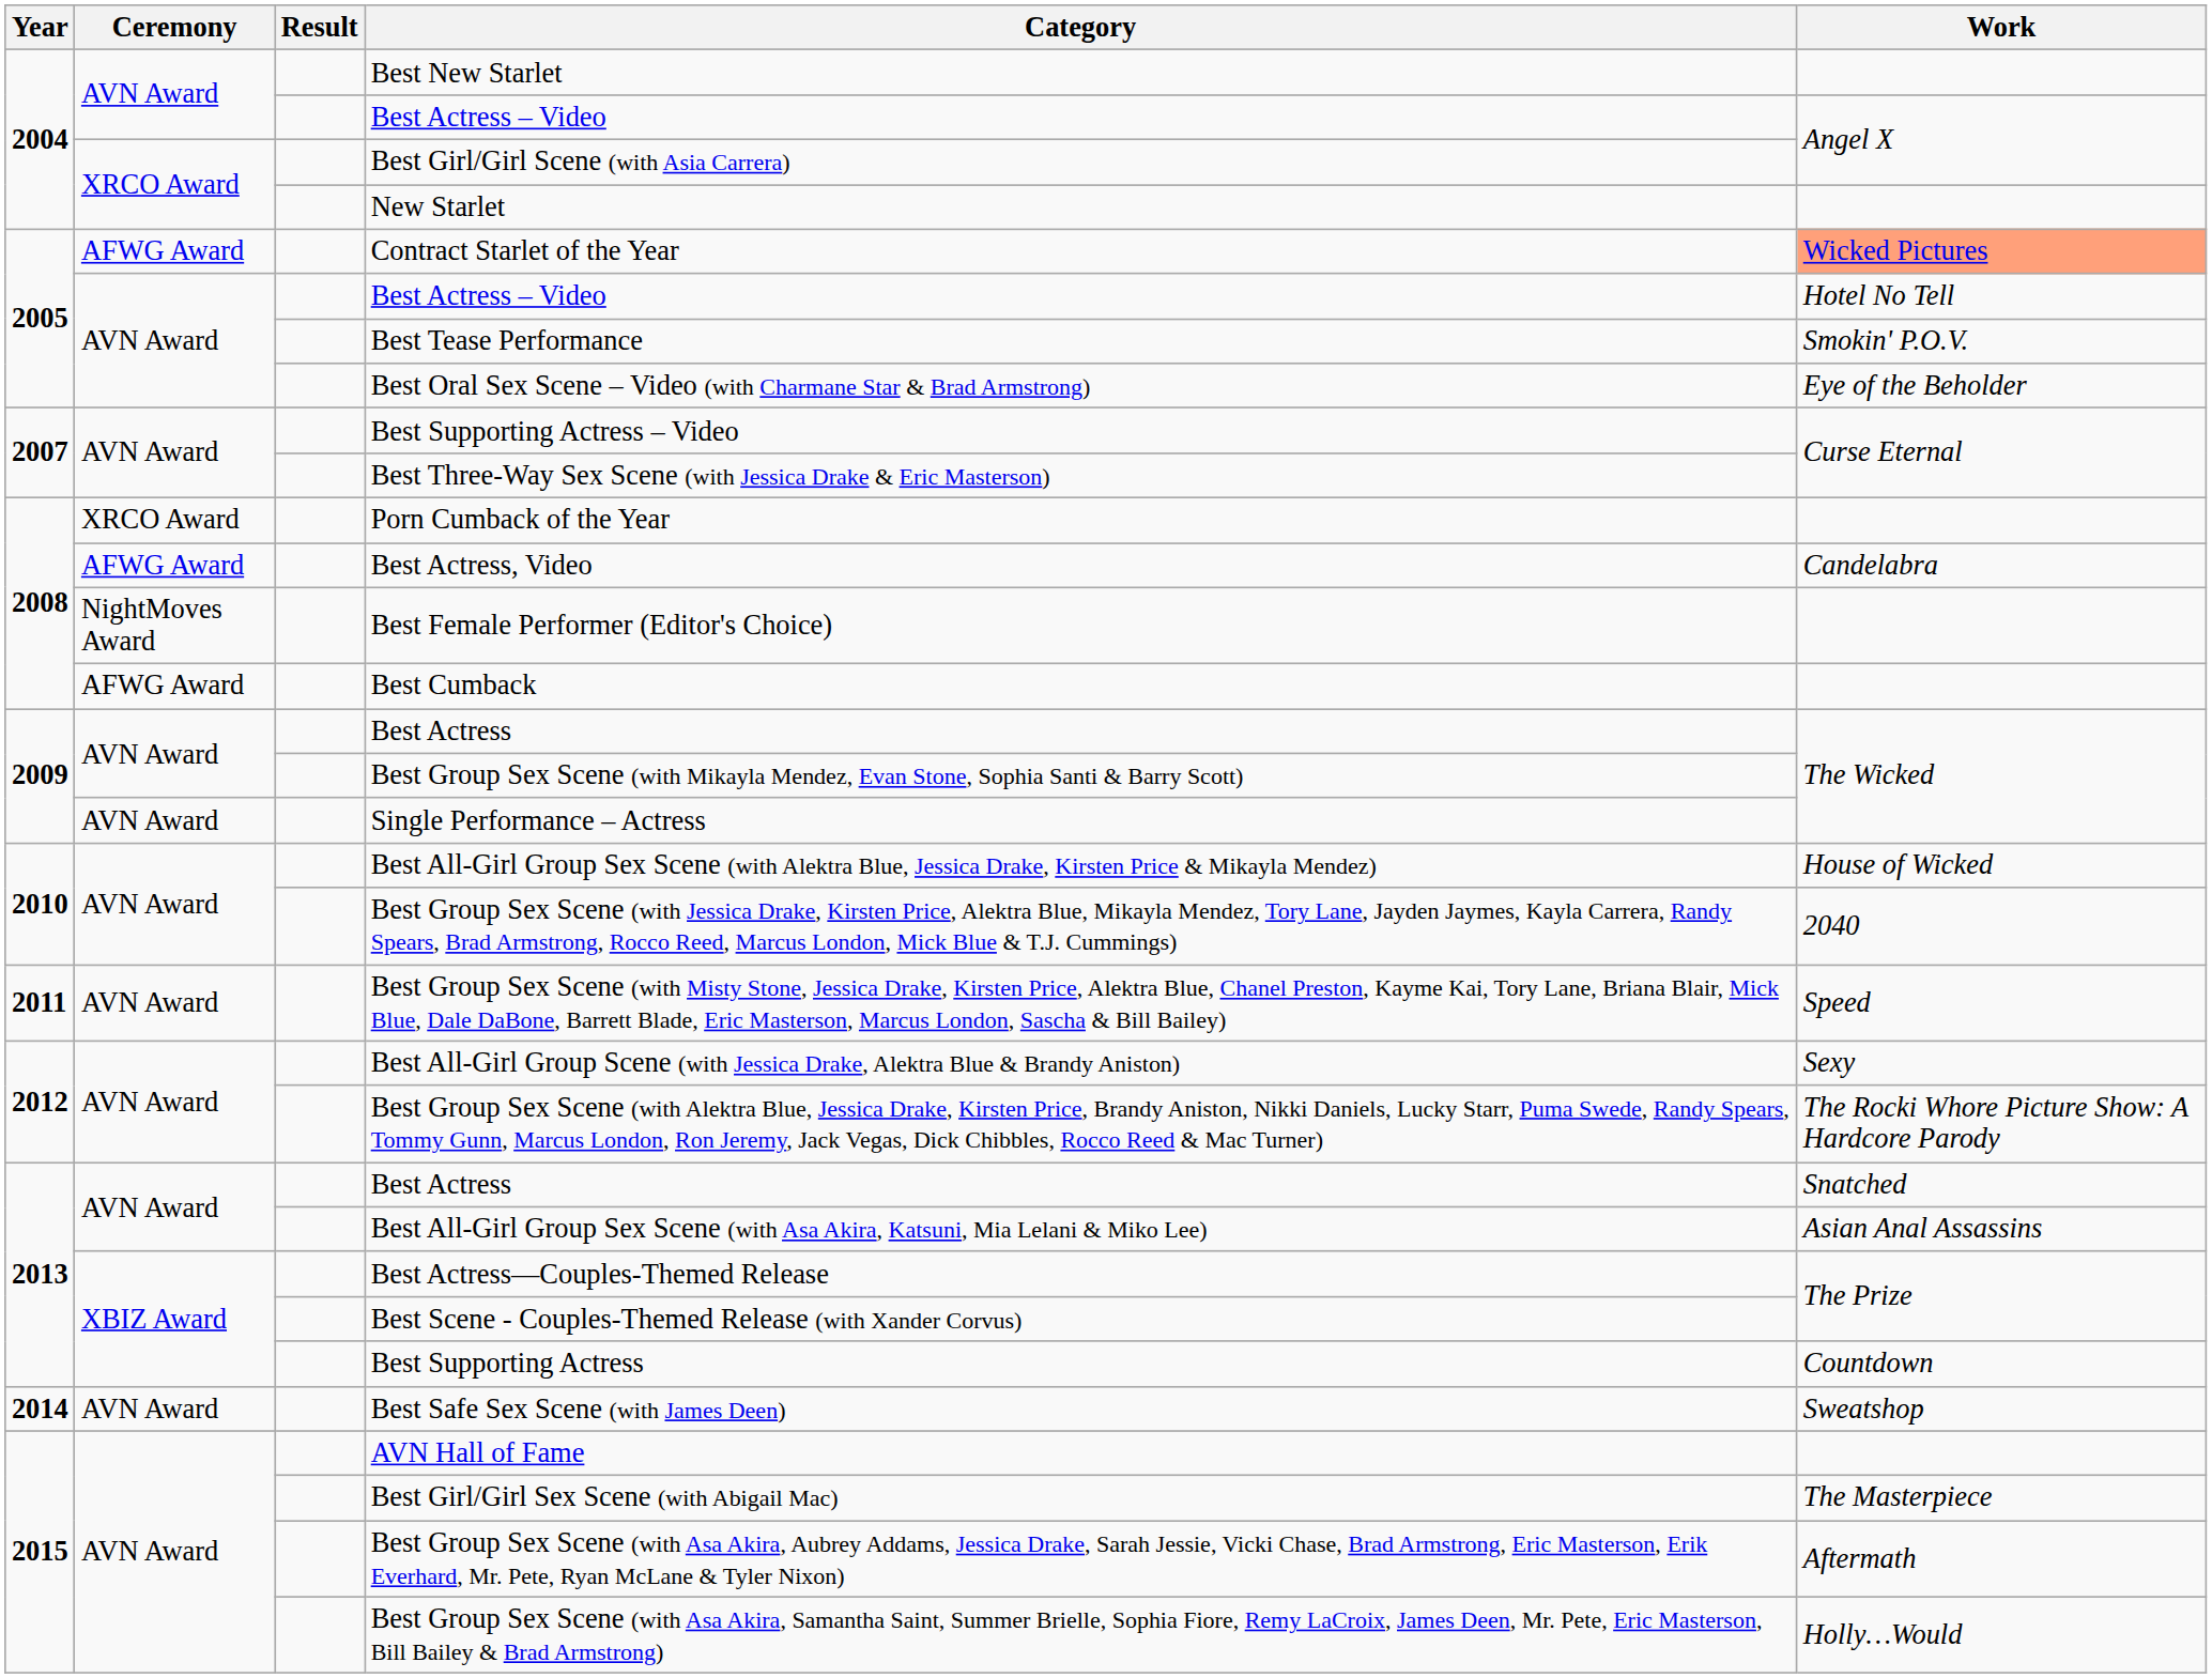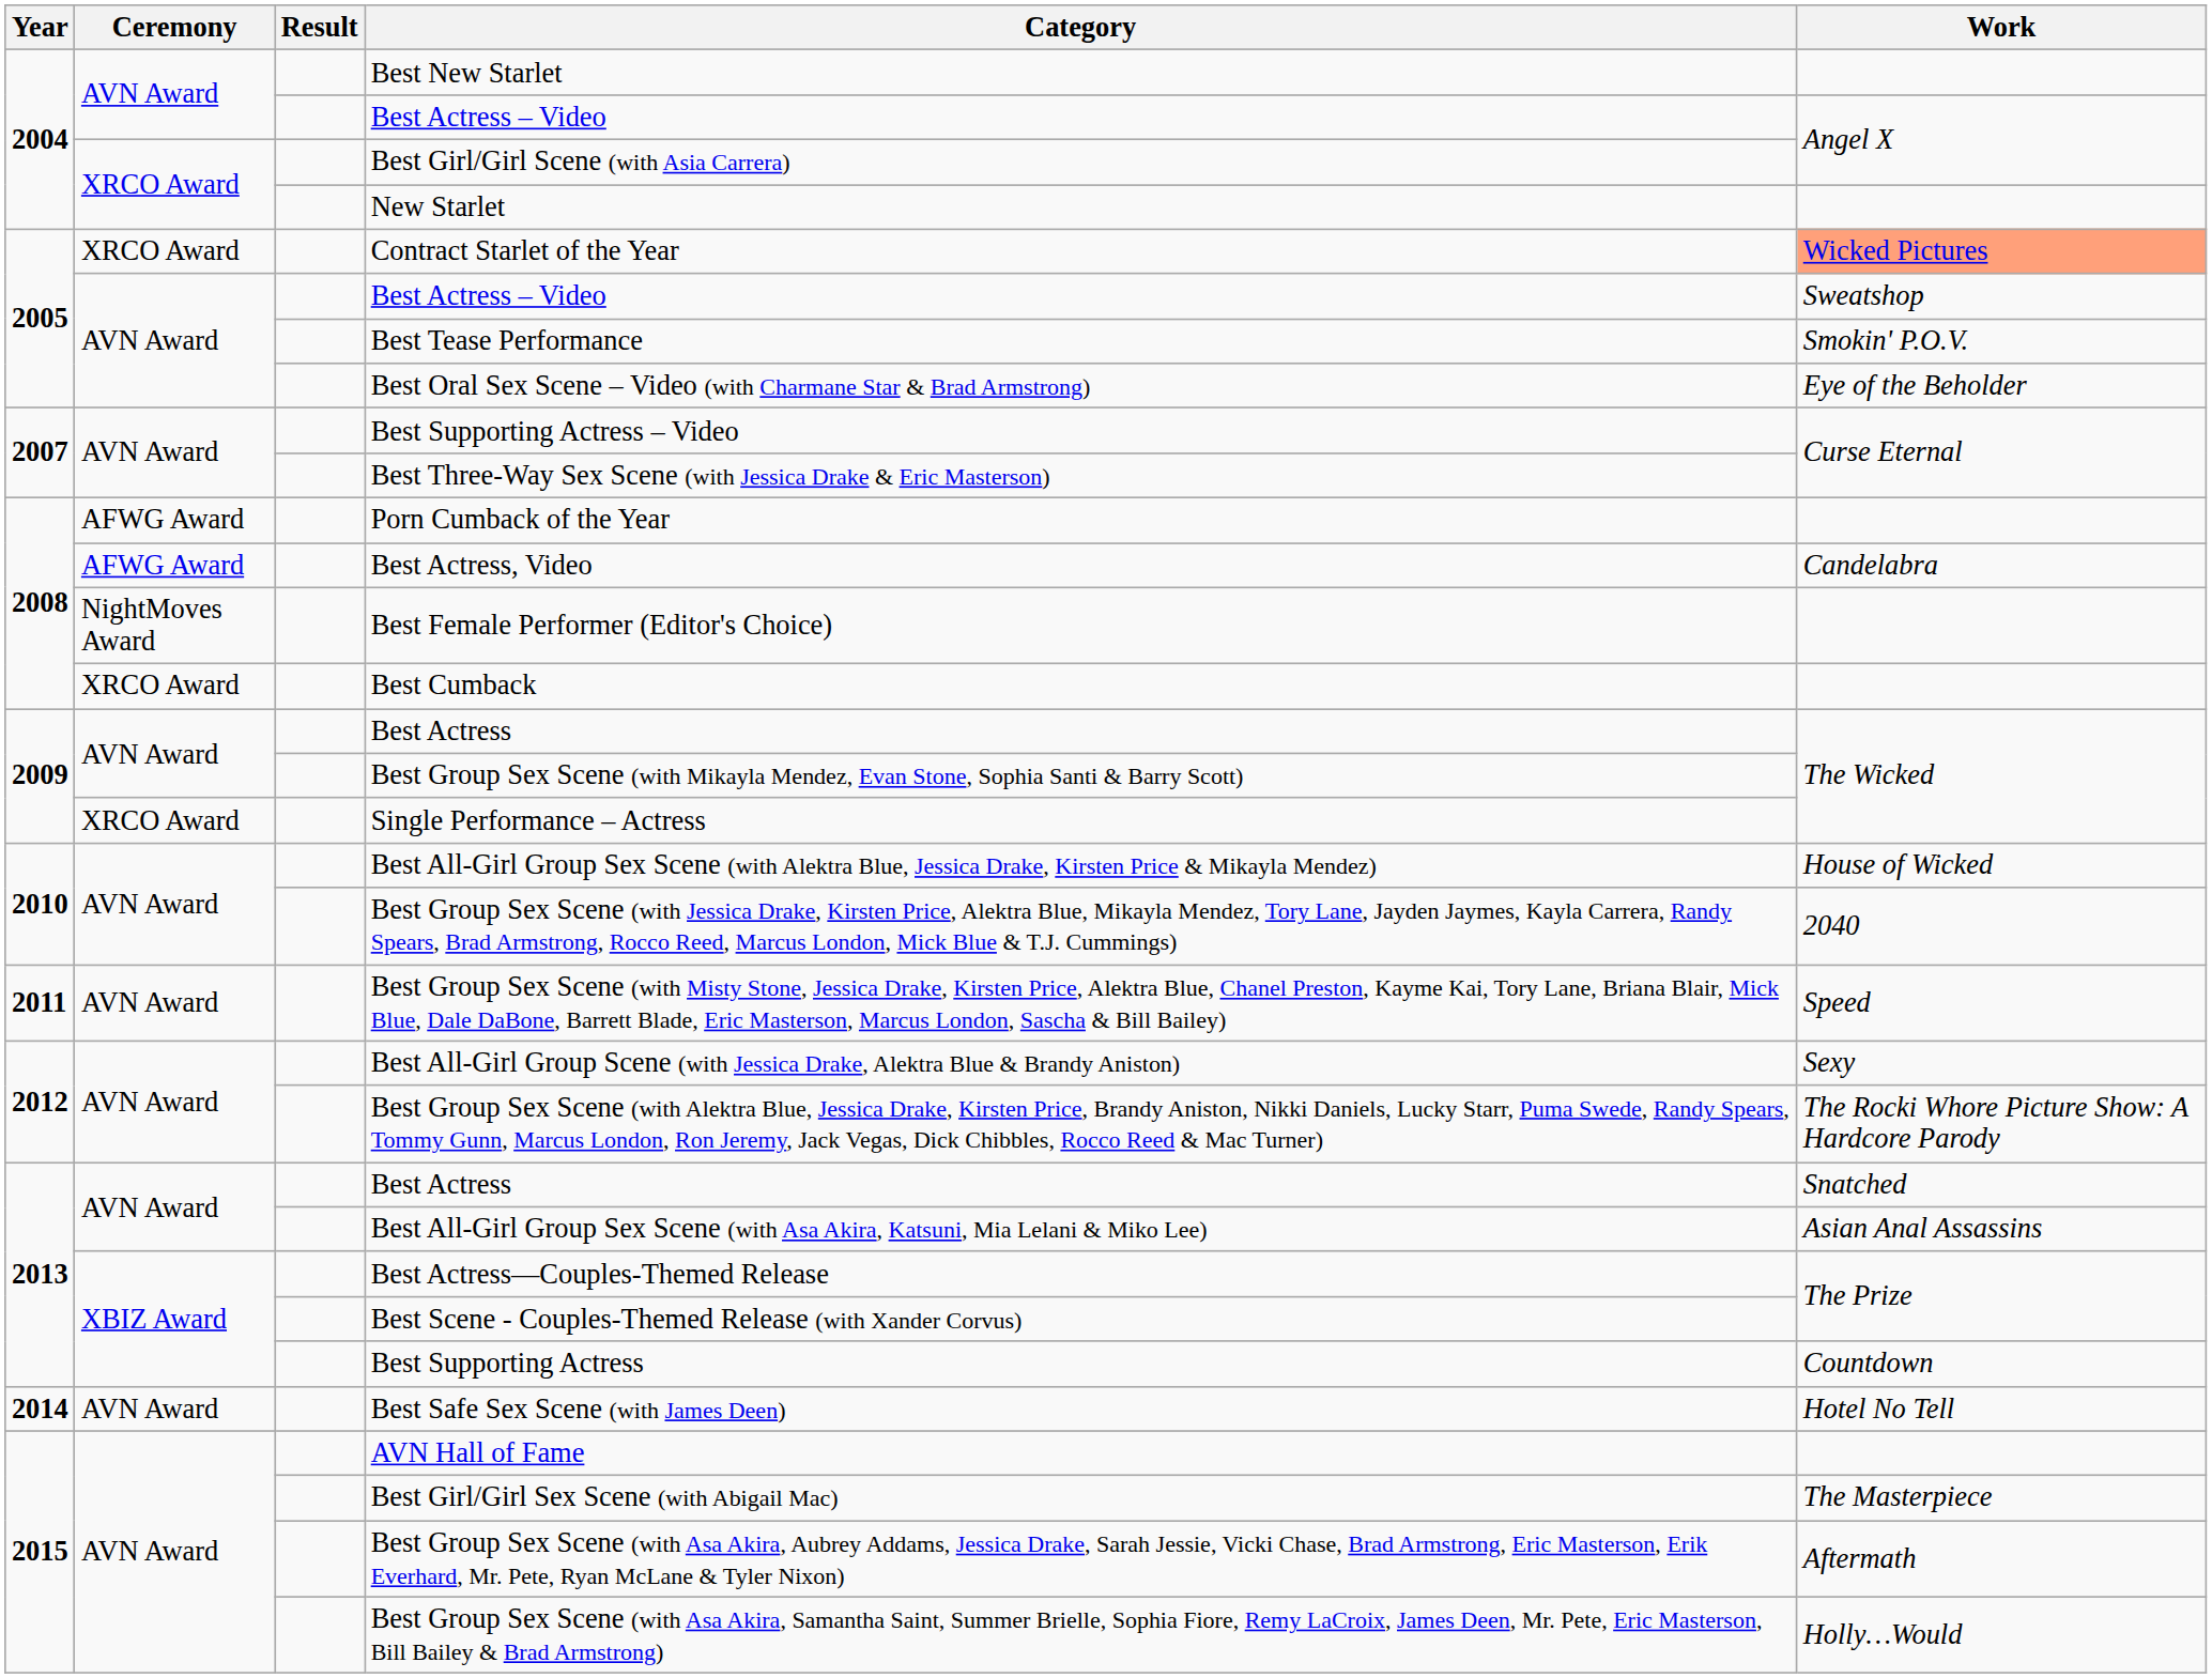 <table class="wikitable">
 <tr>
 <th>Year</th>
 <th>Ceremony</th>
 <th>Result</th>
 <th>Category</th>
 <th>Work</th>
 </tr>
 <tr>
 <td rowspan="4"><strong>2004</strong></td>
 <td rowspan="2"><a href='#'>AVN Award</a></td>
 <td></td>
 <td>Best New Starlet</td>
 <td></td>
 </tr>
 <tr>
 <td></td>
 <td><a href='#'>Best Actress – Video</a></td>
 <td rowspan="2"><em>Angel X</em></td>
 </tr>
 <tr>
 <td rowspan="2"><a href='#'>XRCO Award</a></td>
 <td></td>
 <td>Best Girl/Girl Scene <small>(with <a href='#'>Asia Carrera</a>)</small></td>
 </tr>
 <tr>
 <td></td>
 <td>New Starlet</td>
 <td></td>
 </tr>
 <tr>
 <td rowspan="4"><strong>2005</strong></td>
-<td><a href='#'>AFWG Award</a></td>
+<td>XRCO Award</td>
 <td></td>
 <td>Contract Starlet of the Year</td>
 <td style="background: lightsalmon;"><a href='#'>Wicked Pictures</a></td>
 </tr>
 <tr>
 <td rowspan="3">AVN Award</td>
 <td></td>
 <td><a href='#'>Best Actress – Video</a></td>
-<td><em>Hotel No Tell</em></td>
+<td><em>Sweatshop</em></td>
 </tr>
 <tr>
 <td></td>
 <td>Best Tease Performance</td>
 <td><em>Smokin' P.O.V.</em></td>
 </tr>
 <tr>
 <td></td>
 <td>Best Oral Sex Scene – Video <small>(with <a href='#'>Charmane Star</a> & <a href='#'>Brad Armstrong</a>)</small></td>
 <td><em>Eye of the Beholder</em></td>
 </tr>
 <tr>
 <td rowspan="2"><strong>2007</strong></td>
 <td rowspan="2">AVN Award</td>
 <td></td>
 <td>Best Supporting Actress – Video</td>
 <td rowspan="2"><em>Curse Eternal</em></td>
 </tr>
 <tr>
 <td></td>
 <td>Best Three-Way Sex Scene <small>(with <a href='#'>Jessica Drake</a> & <a href='#'>Eric Masterson</a>)</small></td>
 </tr>
 <tr>
 <td rowspan="4"><strong>2008</strong></td>
-<td>XRCO Award</td>
+<td>AFWG Award</td>
 <td></td>
 <td>Porn Cumback of the Year</td>
 <td></td>
 </tr>
 <tr>
 <td><a href='#'>AFWG Award</a></td>
 <td></td>
 <td>Best Actress, Video</td>
 <td><em>Candelabra</em></td>
 </tr>
 <tr>
 <td>NightMoves Award</td>
 <td></td>
 <td>Best Female Performer (Editor's Choice)</td>
 <td></td>
 </tr>
 <tr>
-<td>AFWG Award</td>
+<td>XRCO Award</td>
 <td></td>
 <td>Best Cumback</td>
 <td></td>
 </tr>
 <tr>
 <td rowspan="3"><strong>2009</strong></td>
 <td rowspan="2">AVN Award</td>
 <td></td>
 <td>Best Actress</td>
 <td rowspan="3"><em>The Wicked</em></td>
 </tr>
 <tr>
 <td></td>
 <td>Best Group Sex Scene <small>(with Mikayla Mendez, <a href='#'>Evan Stone</a>, Sophia Santi & Barry Scott)</small></td>
 </tr>
 <tr>
-<td>AVN Award</td>
+<td>XRCO Award</td>
 <td></td>
 <td>Single Performance – Actress</td>
 </tr>
 <tr>
 <td rowspan="2"><strong>2010</strong></td>
 <td rowspan="2">AVN Award</td>
 <td></td>
 <td>Best All-Girl Group Sex Scene <small>(with Alektra Blue, <a href='#'>Jessica Drake</a>, <a href='#'>Kirsten Price</a> & Mikayla Mendez)</small></td>
 <td><em>House of Wicked</em></td>
 </tr>
 <tr>
 <td></td>
 <td>Best Group Sex Scene <small>(with <a href='#'>Jessica Drake</a>, <a href='#'>Kirsten Price</a>, Alektra Blue, Mikayla Mendez, <a href='#'>Tory Lane</a>, Jayden Jaymes, Kayla Carrera, <a href='#'>Randy Spears</a>, <a href='#'>Brad Armstrong</a>, <a href='#'>Rocco Reed</a>, <a href='#'>Marcus London</a>, <a href='#'>Mick Blue</a> & T.J. Cummings)</small></td>
 <td><em>2040</em></td>
 </tr>
 <tr>
 <td><strong>2011</strong></td>
 <td>AVN Award</td>
 <td></td>
 <td>Best Group Sex Scene <small>(with <a href='#'>Misty Stone</a>, <a href='#'>Jessica Drake</a>, <a href='#'>Kirsten Price</a>, Alektra Blue, <a href='#'>Chanel Preston</a>, Kayme Kai, Tory Lane, Briana Blair, <a href='#'>Mick Blue</a>, <a href='#'>Dale DaBone</a>, Barrett Blade, <a href='#'>Eric Masterson</a>, <a href='#'>Marcus London</a>, <a href='#'>Sascha</a> & Bill Bailey)</small></td>
 <td><em>Speed</em></td>
 </tr>
 <tr>
 <td rowspan="2"><strong>2012</strong></td>
 <td rowspan="2">AVN Award</td>
 <td></td>
 <td>Best All-Girl Group Scene <small>(with <a href='#'>Jessica Drake</a>, Alektra Blue & Brandy Aniston)</small></td>
 <td><em>Sexy</em></td>
 </tr>
 <tr>
 <td></td>
 <td>Best Group Sex Scene <small>(with Alektra Blue, <a href='#'>Jessica Drake</a>, <a href='#'>Kirsten Price</a>, Brandy Aniston, Nikki Daniels, Lucky Starr, <a href='#'>Puma Swede</a>, <a href='#'>Randy Spears</a>, <a href='#'>Tommy Gunn</a>, <a href='#'>Marcus London</a>, <a href='#'>Ron Jeremy</a>, Jack Vegas, Dick Chibbles, <a href='#'>Rocco Reed</a> & Mac Turner)</small></td>
 <td><em>The Rocki Whore Picture Show: A Hardcore Parody</em></td>
 </tr>
 <tr>
 <td rowspan="5"><strong>2013</strong></td>
 <td rowspan="2">AVN Award</td>
 <td></td>
 <td>Best Actress</td>
 <td><em>Snatched</em></td>
 </tr>
 <tr>
 <td></td>
 <td>Best All-Girl Group Sex Scene <small>(with <a href='#'>Asa Akira</a>, <a href='#'>Katsuni</a>, Mia Lelani & Miko Lee)</small></td>
 <td><em>Asian Anal Assassins</em></td>
 </tr>
 <tr>
 <td rowspan="3"><a href='#'>XBIZ Award</a></td>
 <td></td>
 <td>Best Actress—Couples-Themed Release</td>
 <td rowspan="2"><em>The Prize</em></td>
 </tr>
 <tr>
 <td></td>
 <td>Best Scene - Couples-Themed Release <small>(with Xander Corvus)</small></td>
 </tr>
 <tr>
 <td></td>
 <td>Best Supporting Actress</td>
 <td><em>Countdown</em></td>
 </tr>
 <tr>
 <td><strong>2014</strong></td>
 <td>AVN Award</td>
 <td></td>
 <td>Best Safe Sex Scene <small>(with <a href='#'>James Deen</a>)</small></td>
-<td><em>Sweatshop</em></td>
+<td><em>Hotel No Tell</em></td>
 </tr>
 <tr>
 <td rowspan="4"><strong>2015</strong></td>
 <td rowspan="4">AVN Award</td>
 <td></td>
 <td><a href='#'>AVN Hall of Fame</a></td>
 <td></td>
 </tr>
 <tr>
 <td></td>
 <td>Best Girl/Girl Sex Scene <small>(with Abigail Mac)</small></td>
 <td><em>The Masterpiece</em></td>
 </tr>
 <tr>
 <td></td>
 <td>Best Group Sex Scene <small>(with <a href='#'>Asa Akira</a>, Aubrey Addams, <a href='#'>Jessica Drake</a>, Sarah Jessie, Vicki Chase, <a href='#'>Brad Armstrong</a>, <a href='#'>Eric Masterson</a>, <a href='#'>Erik Everhard</a>, Mr. Pete, Ryan McLane & Tyler Nixon)</small></td>
 <td><em>Aftermath</em></td>
 </tr>
 <tr>
 <td></td>
 <td>Best Group Sex Scene <small>(with <a href='#'>Asa Akira</a>, Samantha Saint, Summer Brielle, Sophia Fiore, <a href='#'>Remy LaCroix</a>, <a href='#'>James Deen</a>, Mr. Pete, <a href='#'>Eric Masterson</a>, Bill Bailey & <a href='#'>Brad Armstrong</a>)</small></td>
 <td><em>Holly…Would</em></td>
 </tr>
 </table>
